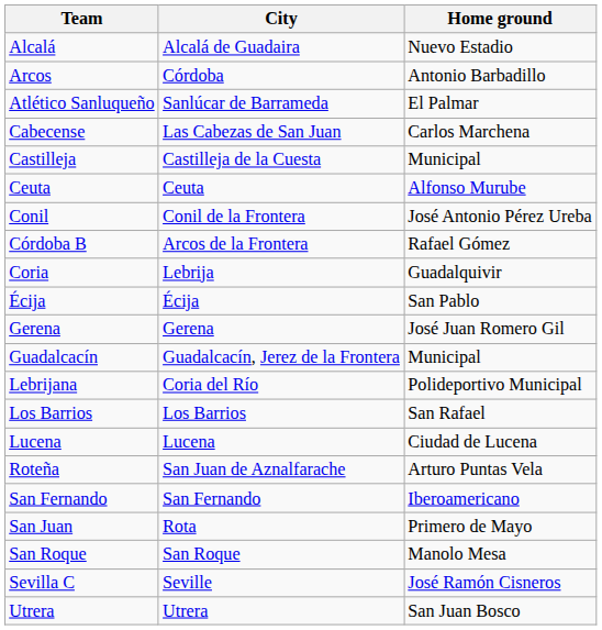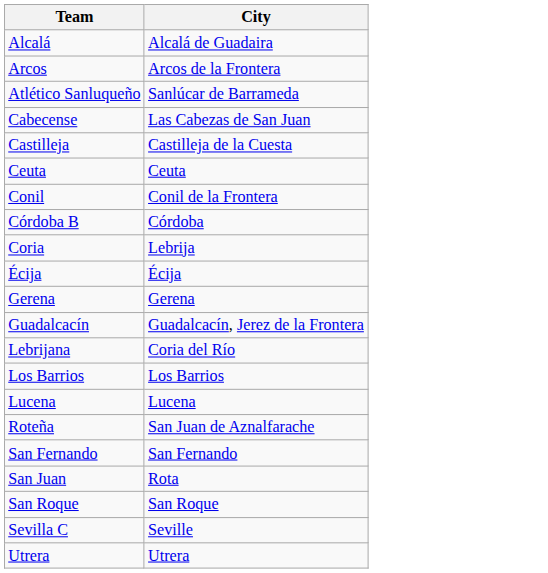 <table class="wikitable sortable">
 <tr>
 <th>Team</th>
 <th>City</th>
-<th>Home ground</th>
 </tr>
 <tr>
 <td><a href='#'>Alcalá</a></td>
 <td><a href='#'>Alcalá de Guadaira</a></td>
-<td>Nuevo Estadio</td>
 </tr>
 <tr>
 <td><a href='#'>Arcos</a></td>
-<td><a href='#'>Córdoba</a></td>
-<td>Antonio Barbadillo</td>
+<td><a href='#'>Arcos de la Frontera</a></td>
 </tr>
 <tr>
 <td><a href='#'>Atlético Sanluqueño</a></td>
 <td><a href='#'>Sanlúcar de Barrameda</a></td>
-<td>El Palmar</td>
 </tr>
 <tr>
 <td><a href='#'>Cabecense</a></td>
 <td><a href='#'>Las Cabezas de San Juan</a></td>
-<td>Carlos Marchena</td>
 </tr>
 <tr>
 <td><a href='#'>Castilleja</a></td>
 <td><a href='#'>Castilleja de la Cuesta</a></td>
-<td>Municipal</td>
 </tr>
 <tr>
 <td><a href='#'>Ceuta</a></td>
 <td><a href='#'>Ceuta</a></td>
-<td><a href='#'>Alfonso Murube</a></td>
 </tr>
 <tr>
 <td><a href='#'>Conil</a></td>
 <td><a href='#'>Conil de la Frontera</a></td>
-<td>José Antonio Pérez Ureba</td>
 </tr>
 <tr>
 <td><a href='#'>Córdoba B</a></td>
-<td><a href='#'>Arcos de la Frontera</a></td>
-<td>Rafael Gómez</td>
+<td><a href='#'>Córdoba</a></td>
 </tr>
 <tr>
 <td><a href='#'>Coria</a></td>
 <td><a href='#'>Lebrija</a></td>
-<td>Guadalquivir</td>
 </tr>
 <tr>
 <td><a href='#'>Écija</a></td>
 <td><a href='#'>Écija</a></td>
-<td>San Pablo</td>
 </tr>
 <tr>
 <td><a href='#'>Gerena</a></td>
 <td><a href='#'>Gerena</a></td>
-<td>José Juan Romero Gil</td>
 </tr>
 <tr>
 <td><a href='#'>Guadalcacín</a></td>
 <td><a href='#'>Guadalcacín</a>, <a href='#'>Jerez de la Frontera</a></td>
-<td>Municipal</td>
 </tr>
 <tr>
 <td><a href='#'>Lebrijana</a></td>
 <td><a href='#'>Coria del Río</a></td>
-<td>Polideportivo Municipal</td>
 </tr>
 <tr>
 <td><a href='#'>Los Barrios</a></td>
 <td><a href='#'>Los Barrios</a></td>
-<td>San Rafael</td>
 </tr>
 <tr>
 <td><a href='#'>Lucena</a></td>
 <td><a href='#'>Lucena</a></td>
-<td>Ciudad de Lucena</td>
 </tr>
 <tr>
 <td><a href='#'>Roteña</a></td>
 <td><a href='#'>San Juan de Aznalfarache</a></td>
-<td>Arturo Puntas Vela</td>
 </tr>
 <tr>
 <td><a href='#'>San Fernando</a></td>
 <td><a href='#'>San Fernando</a></td>
-<td><a href='#'>Iberoamericano</a></td>
 </tr>
 <tr>
 <td><a href='#'>San Juan</a></td>
 <td><a href='#'>Rota</a></td>
-<td>Primero de Mayo</td>
 </tr>
 <tr>
 <td><a href='#'>San Roque</a></td>
 <td><a href='#'>San Roque</a></td>
-<td>Manolo Mesa</td>
 </tr>
 <tr>
 <td><a href='#'>Sevilla C</a></td>
 <td><a href='#'>Seville</a></td>
-<td><a href='#'>José Ramón Cisneros</a></td>
 </tr>
 <tr>
 <td><a href='#'>Utrera</a></td>
 <td><a href='#'>Utrera</a></td>
-<td>San Juan Bosco</td>
 </tr>
 </table>
